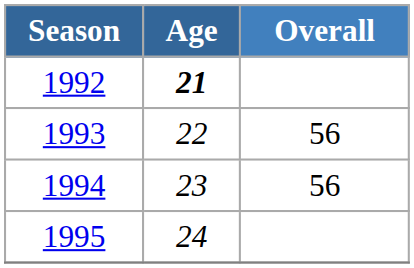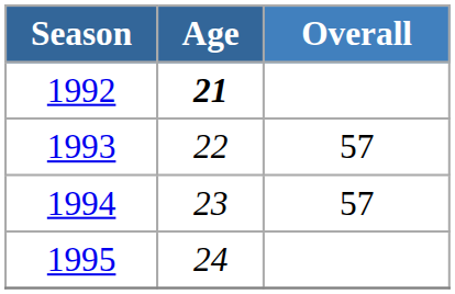 <table class="wikitable" style="font-size:95%; text-align:center; border:grey solid 1px; border-collapse:collapse; background:#ffffff;">
 <tr>
 <th style="background-color:#369; color:white; width:60px;"> Season </th>
 <th style="background-color:#369; color:white; width:40px;"> Age </th>
 <th style="background-color:#4180be; color:white; width:75px;">Overall</th>
 </tr>
 <tr>
 <td><a href='#'>1992</a></td>
 <td><strong><em>21</em></strong></td>
 <td></td>
 </tr>
 <tr>
 <td><a href='#'>1993</a></td>
 <td><em>22</em></td>
-<td>56</td>
+<td>57</td>
 </tr>
 <tr>
 <td><a href='#'>1994</a></td>
 <td><em>23</em></td>
-<td>56</td>
+<td>57</td>
 </tr>
 <tr>
 <td><a href='#'>1995</a></td>
 <td><em>24</em></td>
 <td></td>
 </tr>
 <tr>
 </tr>
 </table>
